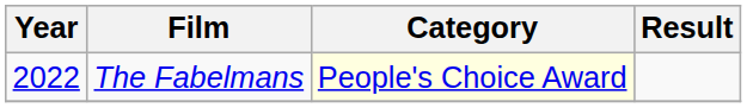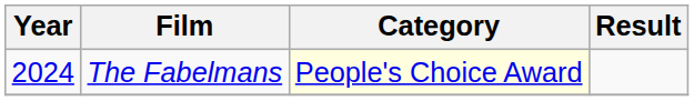 <table class="wikitable">
 <tr>
 <th>Year</th>
 <th>Film</th>
 <th>Category</th>
 <th>Result</th>
 </tr>
 <tr>
-<td style="text-align:center;"><a href='#'>2022</a></td>
+<td style="text-align:center;"><a href='#'>2024</a></td>
 <td style="text-align:center;"><em><a href='#'>The Fabelmans</a></em></td>
 <td style="background: lightyellow; text-align:center;"><a href='#'>People's Choice Award</a></td>
 <td></td>
 </tr>
 <tr>
 </tr>
 </table>
